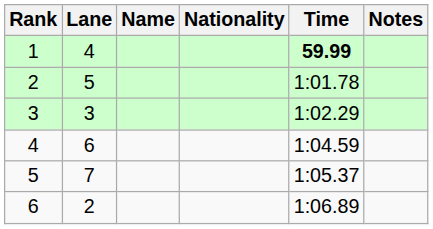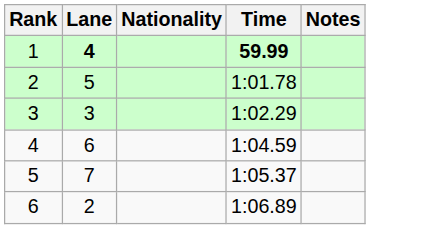 <table class="wikitable sortable" style="text-align:center">
 <tr>
 <th>Rank</th>
 <th>Lane</th>
-<th>Name</th>
 <th>Nationality</th>
 <th>Time</th>
 <th>Notes</th>
 </tr>
 <tr bgcolor=ccffcc>
 <td>1</td>
-<td>4</td>
-<td align=left></td>
+<td><strong>4</strong></td>
 <td align=left></td>
 <td><strong>59.99</strong></td>
 <td><strong></strong></td>
 </tr>
 <tr bgcolor=ccffcc>
 <td>2</td>
 <td>5</td>
 <td align=left></td>
-<td align=left></td>
 <td>1:01.78</td>
 <td><strong></strong></td>
 </tr>
 <tr bgcolor=ccffcc>
 <td>3</td>
 <td>3</td>
-<td align=left></td>
 <td align=left></td>
 <td>1:02.29</td>
 <td><strong></strong></td>
 </tr>
 <tr>
 <td>4</td>
 <td>6</td>
 <td align=left></td>
-<td align=left></td>
 <td>1:04.59</td>
 <td></td>
 </tr>
 <tr>
 <td>5</td>
 <td>7</td>
-<td align=left></td>
 <td align=left></td>
 <td>1:05.37</td>
 <td></td>
 </tr>
 <tr>
 <td>6</td>
 <td>2</td>
 <td align=left></td>
-<td align=left></td>
 <td>1:06.89</td>
 <td></td>
 </tr>
 </table>
